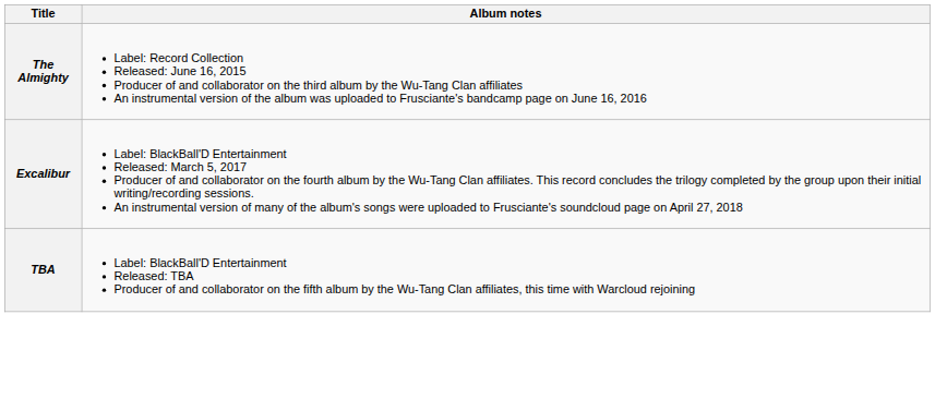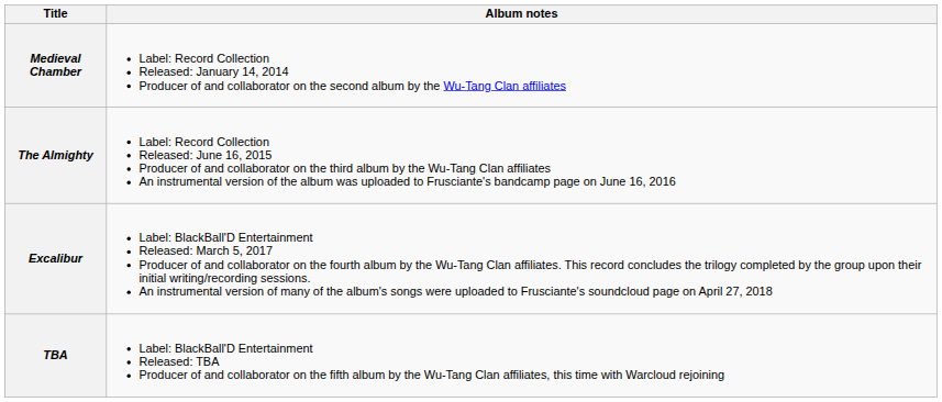 <table class="wikitable plainrowheaders">
 <tr>
 <th scope="col">Title</th>
 <th scope="col">Album notes</th>
+</tr>
+<tr>
+<th scope="row"><em>Medieval Chamber</em></th>
+<td><br><ul><li>Label: Record Collection</li><li>Released: January 14, 2014</li><li>Producer of and collaborator on the second album by the <a href='#'>Wu-Tang Clan affiliates</a></li></ul></td>
 </tr>
 <tr>
 <th scope="row"><em>The Almighty</em></th>
 <td><br><ul><li>Label: Record Collection</li><li>Released: June 16, 2015</li><li>Producer of and collaborator on the third album by the Wu-Tang Clan affiliates</li><li>An instrumental version of the album was uploaded to Frusciante's bandcamp page on June 16, 2016</li></ul></td>
 </tr>
 <tr>
 <th scope="row"><em>Excalibur</em></th>
 <td><br><ul><li>Label: BlackBall'D Entertainment</li><li>Released: March 5, 2017</li><li>Producer of and collaborator on the fourth album by the Wu-Tang Clan affiliates.  This record concludes the trilogy completed by the group upon their initial writing/recording sessions.</li><li>An instrumental version of many of the album's songs were uploaded to Frusciante's soundcloud page on April 27, 2018</li></ul></td>
 </tr>
 <tr>
 <th scope="row"><em>TBA</em></th>
 <td><br><ul><li>Label: BlackBall'D Entertainment</li><li>Released: TBA</li><li>Producer of and collaborator on the fifth album by the Wu-Tang Clan affiliates, this time with Warcloud rejoining</li></ul></td>
 </tr>
 </table>
